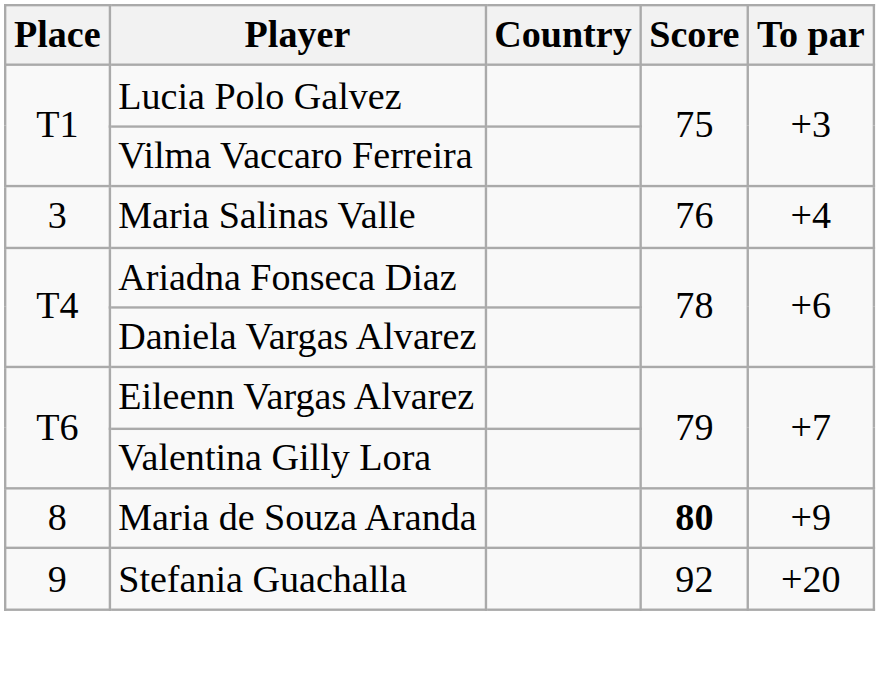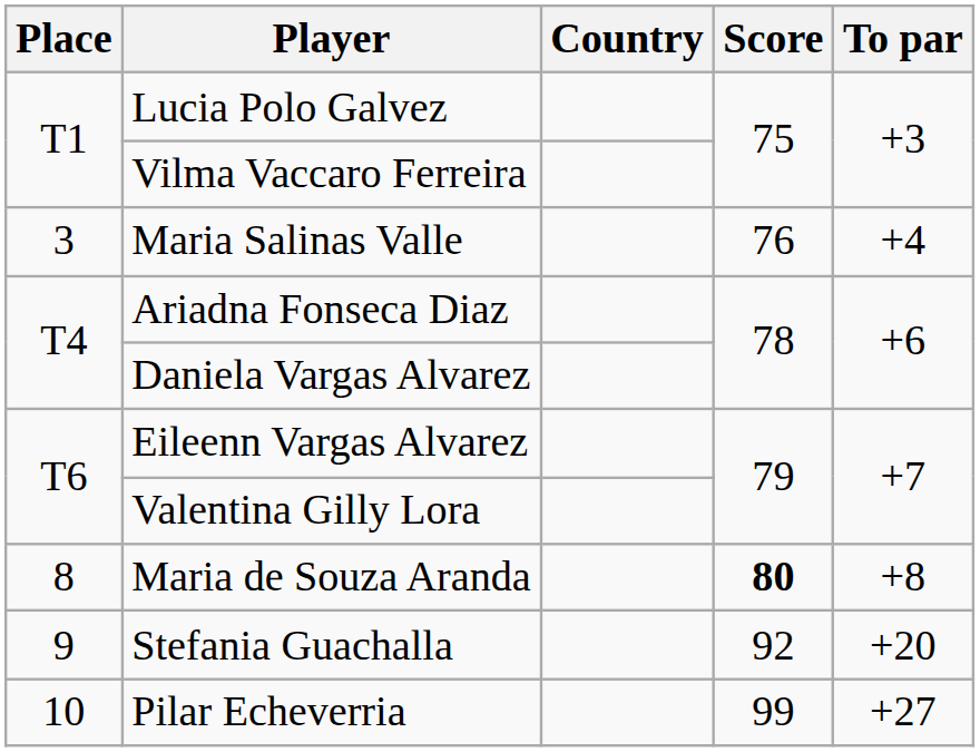 <table class="wikitable">
 <tr>
 <th>Place</th>
 <th>Player</th>
 <th>Country</th>
 <th>Score</th>
 <th>To par</th>
 </tr>
 <tr>
 <td rowspan="2" style="text-align:center;">T1</td>
 <td>Lucia Polo Galvez</td>
 <td></td>
 <td rowspan="2" style="text-align:center;">75</td>
 <td rowspan="2" style="text-align:center;">+3</td>
 </tr>
 <tr>
 <td>Vilma Vaccaro Ferreira</td>
 <td></td>
 </tr>
 <tr>
 <td style="text-align:center;">3</td>
 <td>Maria Salinas Valle</td>
 <td></td>
 <td style="text-align:center;">76</td>
 <td style="text-align:center;">+4</td>
 </tr>
 <tr>
 <td rowspan="2" style="text-align:center;">T4</td>
 <td>Ariadna Fonseca Diaz</td>
 <td></td>
 <td rowspan="2" style="text-align:center;">78</td>
 <td rowspan="2" style="text-align:center;">+6</td>
 </tr>
 <tr>
 <td>Daniela Vargas Alvarez</td>
 <td></td>
 </tr>
 <tr>
 <td rowspan="2" style="text-align:center;">T6</td>
 <td>Eileenn Vargas Alvarez</td>
 <td></td>
 <td rowspan="2" style="text-align:center;">79</td>
 <td rowspan="2" style="text-align:center;">+7</td>
 </tr>
 <tr>
 <td>Valentina Gilly Lora</td>
 <td></td>
 </tr>
 <tr>
 <td style="text-align:center;">8</td>
 <td>Maria de Souza Aranda</td>
 <td></td>
 <td style="text-align:center;"><strong>80</strong></td>
-<td style="text-align:center;">+9</td>
+<td style="text-align:center;">+8</td>
 </tr>
 <tr>
 <td style="text-align:center;">9</td>
 <td>Stefania Guachalla</td>
 <td></td>
 <td style="text-align:center;">92</td>
 <td style="text-align:center;">+20</td>
 </tr>
+<tr>
+<td style="text-align:center;">10</td>
+<td>Pilar Echeverria</td>
+<td></td>
+<td style="text-align:center;">99</td>
+<td style="text-align:center;">+27</td>
+</tr>
 </table>
